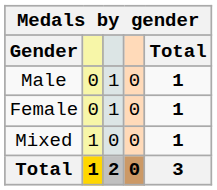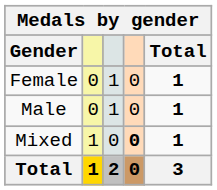 <table class=wikitable style=font-size:85%;float:right;text-align:center>
 <tr>
 <th colspan=5>Medals by gender</th>
 </tr>
 <tr>
 <th>Gender</th>
 <td bgcolor=F7F6A8></td>
 <td bgcolor=DCE5E5></td>
 <td bgcolor=FFDAB9></td>
 <th>Total</th>
 </tr>
 <tr>
-<td>Male</td>
+<td>Female</td>
 <td bgcolor=F7F6A8>0</td>
 <td bgcolor=DCE5E5>1</td>
 <td bgcolor=FFDAB9>0</td>
 <td><strong>1</strong></td>
 </tr>
 <tr>
-<td>Female</td>
+<td>Male</td>
 <td bgcolor=F7F6A8>0</td>
 <td bgcolor=DCE5E5>1</td>
 <td bgcolor=FFDAB9>0</td>
 <td><strong>1</strong></td>
 </tr>
 <tr>
 <td>Mixed</td>
 <td bgcolor=F7F6A8>1</td>
 <td bgcolor=DCE5E5>0</td>
-<td bgcolor=FFDAB9>0</td>
+<td bgcolor=FFDAB9><strong>0</strong></td>
 <td><strong>1</strong></td>
 </tr>
 <tr>
 <th>Total</th>
 <th style=background:gold>1</th>
 <th style=background:silver>2</th>
 <th style=background:#c96>0</th>
 <th>3</th>
 </tr>
 </table>
